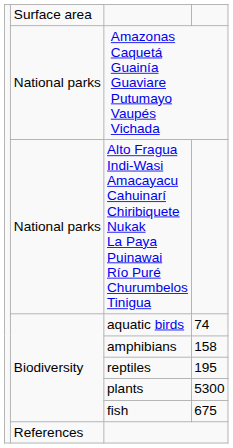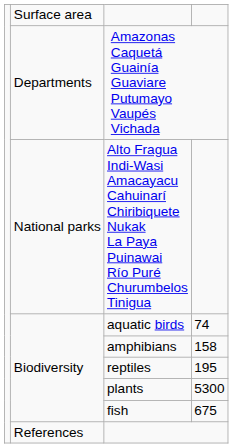 <table class="wikitable sortable mw-collapsible">
 <tr>
 <td rowspan=9></td>
 <td>Surface area</td>
 <td></td>
 <td></td>
 </tr>
 <tr>
-<td>National parks</td>
+<td>Departments</td>
 <td colspan=2> <a href='#'>Amazonas</a><br> <a href='#'>Caquetá</a><br> <a href='#'>Guainía</a><br> <a href='#'>Guaviare</a><br> <a href='#'>Putumayo</a><br> <a href='#'>Vaupés</a><br> <a href='#'>Vichada</a><br></td>
 </tr>
 <tr>
 <td>National parks</td>
 <td><a href='#'>Alto Fragua<br>Indi-Wasi</a><br><a href='#'>Amacayacu</a><br><a href='#'>Cahuinarí</a><br><a href='#'>Chiribiquete</a><br><a href='#'>Nukak</a><br><a href='#'>La Paya</a><br><a href='#'>Puinawai</a><br><a href='#'>Río Puré</a><br><a href='#'>Churumbelos</a><br><a href='#'>Tinigua</a></td>
 <td></td>
 </tr>
 <tr>
 <td rowspan=5>Biodiversity</td>
 <td>aquatic <a href='#'>birds</a></td>
 <td>74</td>
 </tr>
 <tr>
 <td>amphibians</td>
 <td>158</td>
 </tr>
 <tr>
 <td>reptiles</td>
 <td>195</td>
 </tr>
 <tr>
 <td>plants</td>
 <td>5300</td>
 </tr>
 <tr>
 <td>fish</td>
 <td>675</td>
 </tr>
 <tr>
 <td>References</td>
 <td colspan=2></td>
 </tr>
 </table>
